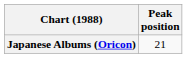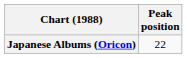 <table class="wikitable plainrowheaders" style="text-align:center">
 <tr>
 <th scope="col">Chart (1988)</th>
 <th scope="col">Peak<br> position</th>
 </tr>
 <tr>
 <th scope="row">Japanese Albums (<a href='#'>Oricon</a>)</th>
-<td>21</td>
+<td>22</td>
 </tr>
 </table>
